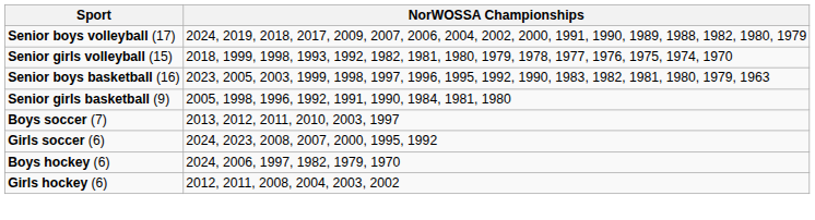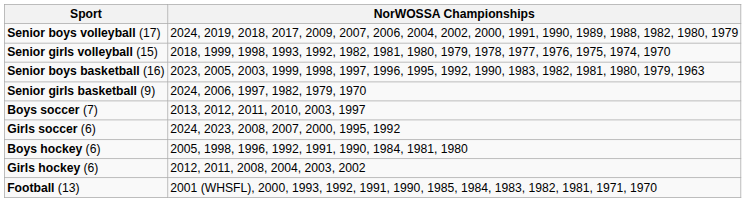 <table class="wikitable">
 <tr>
 <th>Sport</th>
 <th>NorWOSSA Championships</th>
 </tr>
 <tr>
 <td><strong>Senior boys volleyball </strong> (17)</td>
 <td>2024, 2019, 2018, 2017, 2009, 2007, 2006, 2004, 2002, 2000, 1991, 1990, 1989, 1988, 1982, 1980, 1979</td>
 </tr>
 <tr>
 <td><strong>Senior girls volleyball </strong> (15)</td>
 <td>2018, 1999, 1998, 1993, 1992, 1982, 1981, 1980, 1979, 1978, 1977, 1976, 1975, 1974, 1970</td>
 </tr>
 <tr>
 <td><strong>Senior boys basketball </strong> (16)</td>
 <td>2023, 2005, 2003, 1999, 1998, 1997, 1996, 1995, 1992, 1990, 1983, 1982, 1981, 1980, 1979, 1963</td>
 </tr>
 <tr>
 <td><strong>Senior girls basketball </strong> (9)</td>
-<td>2005, 1998, 1996, 1992, 1991, 1990, 1984, 1981, 1980</td>
+<td>2024, 2006, 1997, 1982, 1979, 1970</td>
 </tr>
 <tr>
 <td><strong>Boys soccer </strong> (7)</td>
 <td>2013, 2012, 2011, 2010, 2003, 1997</td>
 </tr>
 <tr>
 <td><strong>Girls soccer </strong> (6)</td>
 <td>2024, 2023, 2008, 2007, 2000, 1995, 1992</td>
 </tr>
 <tr>
 <td><strong>Boys hockey</strong> (6)</td>
-<td>2024, 2006, 1997, 1982, 1979, 1970</td>
+<td>2005, 1998, 1996, 1992, 1991, 1990, 1984, 1981, 1980</td>
 </tr>
 <tr>
 <td><strong>Girls hockey</strong> (6)</td>
 <td>2012, 2011, 2008, 2004, 2003, 2002</td>
 </tr>
+<tr>
+<td><strong>Football</strong> (13)</td>
+<td>2001 (WHSFL), 2000, 1993, 1992, 1991, 1990, 1985, 1984, 1983, 1982, 1981, 1971, 1970</td>
+</tr>
 </table>
